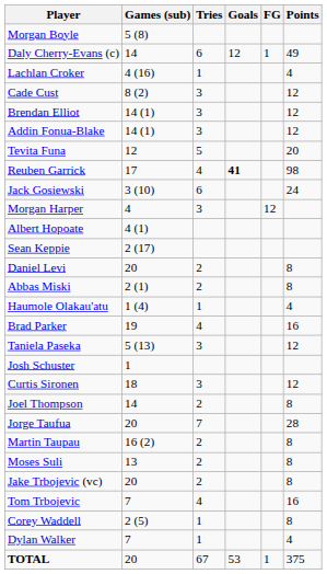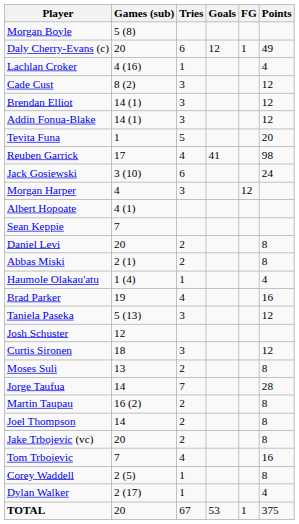 <table class="wikitable" style="text-align:left;">
 <tr>
 <th>Player</th>
 <th>Games (sub)</th>
 <th>Tries</th>
 <th>Goals</th>
 <th>FG</th>
 <th>Points</th>
 </tr>
 <tr>
 <td> <a href='#'>Morgan Boyle</a></td>
 <td>5 (8)</td>
 <td></td>
 <td></td>
 <td></td>
 <td></td>
 </tr>
 <tr>
 <td> <a href='#'>Daly Cherry-Evans</a> (c)</td>
-<td>14</td>
+<td>20</td>
 <td>6</td>
 <td>12</td>
 <td>1</td>
 <td>49</td>
 </tr>
 <tr>
 <td> <a href='#'>Lachlan Croker</a></td>
 <td>4 (16)</td>
 <td>1</td>
 <td></td>
 <td></td>
 <td>4</td>
 </tr>
 <tr>
 <td> <a href='#'>Cade Cust</a></td>
 <td>8 (2)</td>
 <td>3</td>
 <td></td>
 <td></td>
 <td>12</td>
 </tr>
 <tr>
 <td> <a href='#'>Brendan Elliot</a></td>
 <td>14 (1)</td>
 <td>3</td>
 <td></td>
 <td></td>
 <td>12</td>
 </tr>
 <tr>
 <td> <a href='#'>Addin Fonua-Blake</a></td>
 <td>14 (1)</td>
 <td>3</td>
 <td></td>
 <td></td>
 <td>12</td>
 </tr>
 <tr>
 <td> <a href='#'>Tevita Funa</a></td>
-<td>12</td>
+<td>1</td>
 <td>5</td>
 <td></td>
 <td></td>
 <td>20</td>
 </tr>
 <tr>
 <td> <a href='#'>Reuben Garrick</a></td>
 <td>17</td>
 <td>4</td>
-<td><strong>41</strong></td>
+<td>41</td>
 <td></td>
 <td>98</td>
 </tr>
 <tr>
 <td> <a href='#'>Jack Gosiewski</a></td>
 <td>3 (10)</td>
 <td>6</td>
 <td></td>
 <td></td>
 <td>24</td>
 </tr>
 <tr>
 <td> <a href='#'>Morgan Harper</a></td>
 <td>4</td>
 <td>3</td>
 <td></td>
 <td>12</td>
 </tr>
 <tr>
 <td> <a href='#'>Albert Hopoate</a></td>
 <td>4 (1)</td>
 <td></td>
 <td></td>
 <td></td>
 <td></td>
 </tr>
 <tr>
 <td> <a href='#'>Sean Keppie</a></td>
-<td>2 (17)</td>
+<td>7</td>
 <td></td>
 <td></td>
 <td></td>
 <td></td>
 </tr>
 <tr>
 <td> <a href='#'>Daniel Levi</a></td>
 <td>20</td>
 <td>2</td>
 <td></td>
 <td></td>
 <td>8</td>
 </tr>
 <tr>
 <td> <a href='#'>Abbas Miski</a></td>
 <td>2 (1)</td>
 <td>2</td>
 <td></td>
 <td></td>
 <td>8</td>
 </tr>
 <tr>
 <td> <a href='#'>Haumole Olakau'atu</a></td>
 <td>1 (4)</td>
 <td>1</td>
 <td></td>
 <td></td>
 <td>4</td>
 </tr>
 <tr>
 <td> <a href='#'>Brad Parker</a></td>
 <td>19</td>
 <td>4</td>
 <td></td>
 <td></td>
 <td>16</td>
 </tr>
 <tr>
 <td> <a href='#'>Taniela Paseka</a></td>
 <td>5 (13)</td>
 <td>3</td>
 <td></td>
 <td></td>
 <td>12</td>
 </tr>
 <tr>
 <td> <a href='#'>Josh Schuster</a></td>
-<td>1</td>
+<td>12</td>
 <td></td>
 <td></td>
 <td></td>
 <td></td>
 </tr>
 <tr>
 <td> <a href='#'>Curtis Sironen</a></td>
 <td>18</td>
 <td>3</td>
 <td></td>
 <td></td>
 <td>12</td>
 </tr>
 <tr>
-<td> <a href='#'>Joel Thompson</a></td>
-<td>14</td>
+<td> <a href='#'>Moses Suli</a></td>
+<td>13</td>
 <td>2</td>
 <td></td>
 <td></td>
 <td>8</td>
 </tr>
 <tr>
 <td> <a href='#'>Jorge Taufua</a></td>
-<td>20</td>
+<td>14</td>
 <td>7</td>
 <td></td>
 <td></td>
 <td>28</td>
 </tr>
 <tr>
 <td> <a href='#'>Martin Taupau</a></td>
 <td>16 (2)</td>
 <td>2</td>
 <td></td>
 <td></td>
 <td>8</td>
 </tr>
 <tr>
-<td> <a href='#'>Moses Suli</a></td>
-<td>13</td>
+<td> <a href='#'>Joel Thompson</a></td>
+<td>14</td>
 <td>2</td>
 <td></td>
 <td></td>
 <td>8</td>
 </tr>
 <tr>
 <td> <a href='#'>Jake Trbojevic</a> (vc)</td>
 <td>20</td>
 <td>2</td>
 <td></td>
 <td></td>
 <td>8</td>
 </tr>
 <tr>
 <td> <a href='#'>Tom Trbojevic</a></td>
 <td>7</td>
 <td>4</td>
 <td></td>
 <td></td>
 <td>16</td>
 </tr>
 <tr>
 <td> <a href='#'>Corey Waddell</a></td>
 <td>2 (5)</td>
 <td>1</td>
 <td></td>
 <td></td>
 <td>8</td>
 </tr>
 <tr>
 <td> <a href='#'>Dylan Walker</a></td>
-<td>7</td>
+<td>2 (17)</td>
 <td>1</td>
 <td></td>
 <td></td>
 <td>4</td>
 </tr>
 <tr>
 <td><strong>TOTAL</strong></td>
 <td>20</td>
 <td>67</td>
 <td>53</td>
 <td>1</td>
 <td>375</td>
 </tr>
 </table>
